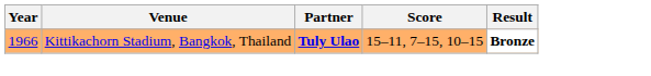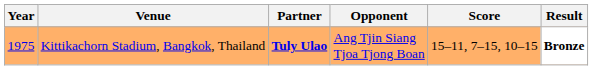 <table class="sortable wikitable" style="font-size: 90%;">
 <tr>
 <th>Year</th>
 <th>Venue</th>
 <th>Partner</th>
+<th>Opponent</th>
 <th>Score</th>
 <th>Result</th>
 </tr>
 <tr style="background:#FFB069">
-<td align="center"><a href='#'>1966</a></td>
+<td align="center"><a href='#'>1975</a></td>
 <td align="left"><a href='#'>Kittikachorn Stadium</a>, <a href='#'>Bangkok</a>, Thailand</td>
 <td align="left"><strong> <a href='#'>Tuly Ulao</a></strong></td>
+<td align="left"> <a href='#'>Ang Tjin Siang</a><br> <a href='#'>Tjoa Tjong Boan</a></td>
 <td align="left">15–11, 7–15, 10–15</td>
 <td style="text-align:left; background:white"> <strong>Bronze</strong></td>
 </tr>
 </table>
